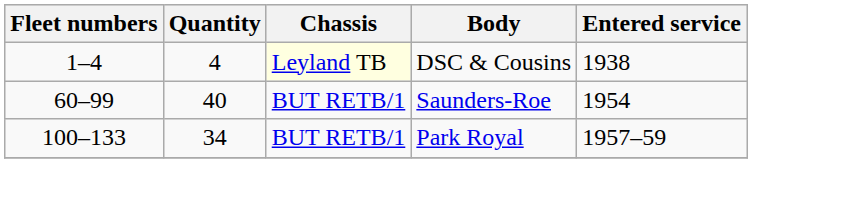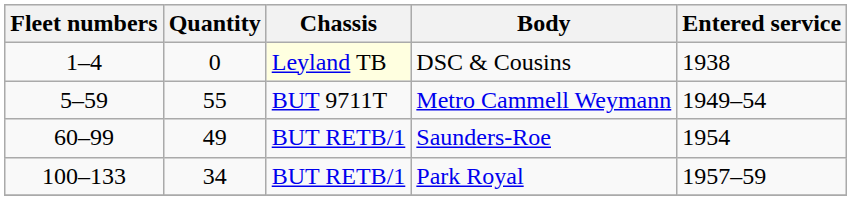 <table class="wikitable sortable">
 <tr style="background:#E0E0E0;">
 <th>Fleet numbers</th>
 <th>Quantity</th>
 <th>Chassis</th>
 <th>Body</th>
 <th>Entered service</th>
 </tr>
 <tr>
 <td align=center>1–4</td>
-<td align=center>4</td>
+<td align=center>0</td>
 <td style="background: lightyellow;"><a href='#'>Leyland</a> TB</td>
 <td>DSC & Cousins</td>
 <td>1938</td>
 </tr>
 <tr>
+<td align=center>5–59</td>
+<td align=center>55</td>
+<td><a href='#'>BUT</a> 9711T</td>
+<td><a href='#'>Metro Cammell Weymann</a></td>
+<td>1949–54</td>
+</tr>
+<tr>
 <td align=center>60–99</td>
-<td align=center>40</td>
+<td align=center>49</td>
 <td><a href='#'>BUT RETB/1</a></td>
 <td><a href='#'>Saunders-Roe</a></td>
 <td>1954</td>
 </tr>
 <tr>
 <td align=center>100–133</td>
 <td align=center>34</td>
 <td><a href='#'>BUT RETB/1</a></td>
 <td><a href='#'>Park Royal</a></td>
 <td>1957–59</td>
 </tr>
 <tr>
 </tr>
 </table>
